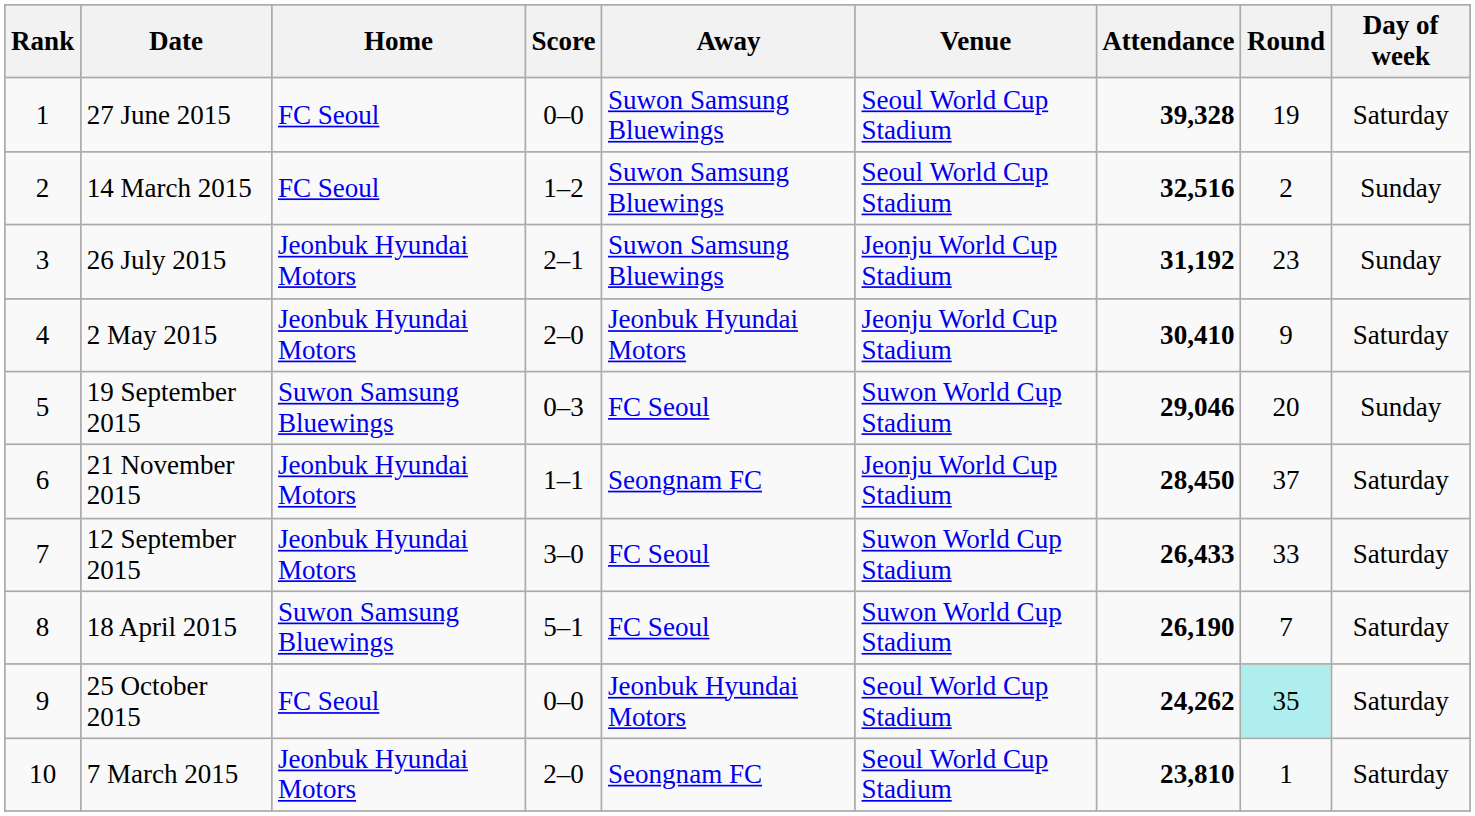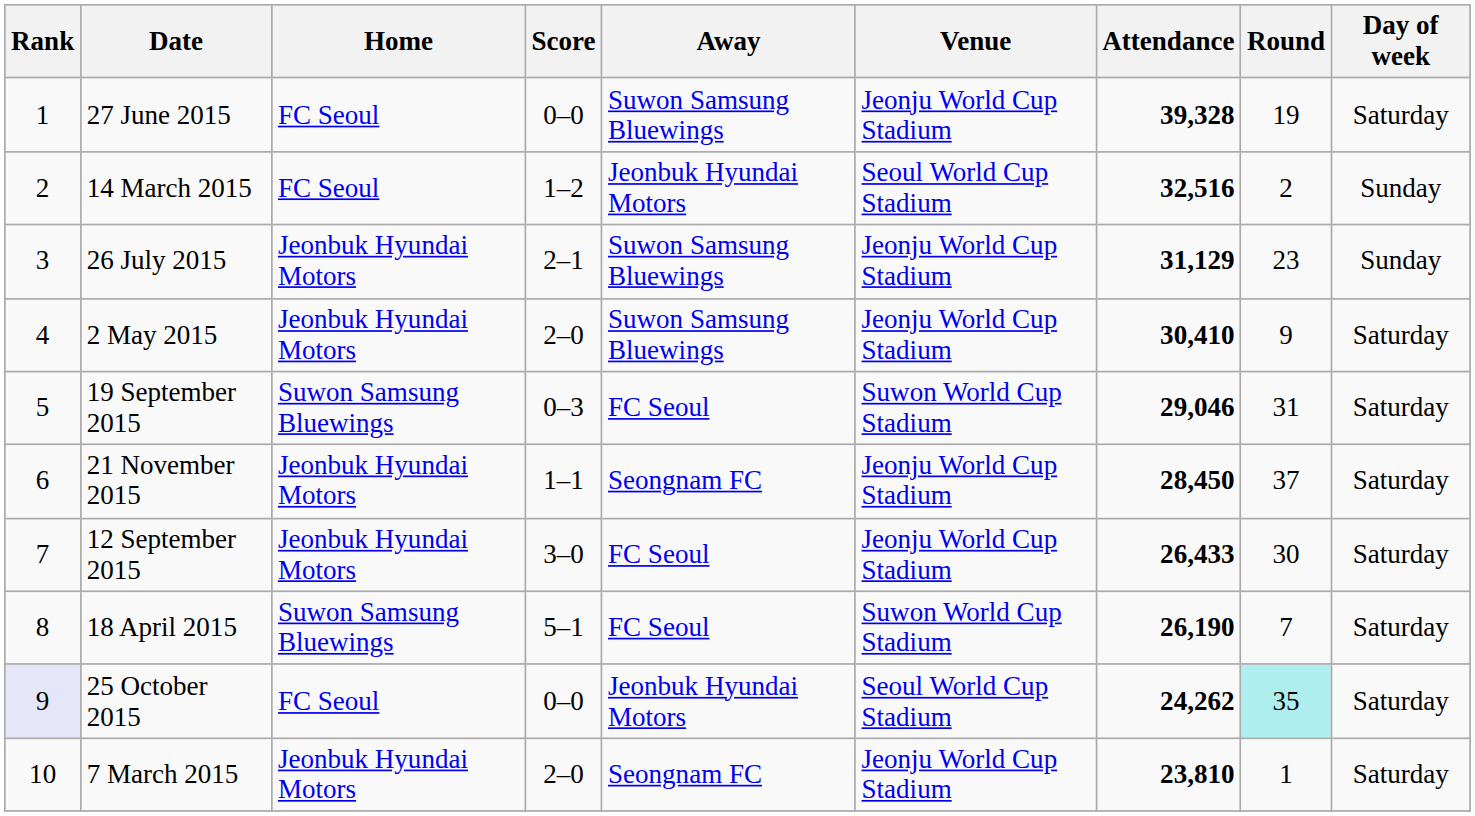 <table class="wikitable sortable" style="text-align:center;">
 <tr>
 <th>Rank</th>
 <th>Date</th>
 <th>Home</th>
 <th>Score</th>
 <th>Away</th>
 <th>Venue</th>
 <th>Attendance</th>
 <th>Round</th>
 <th>Day of week</th>
 </tr>
 <tr>
 <td>1</td>
 <td align="left">27 June 2015</td>
 <td align="left"><a href='#'>FC Seoul</a></td>
 <td>0–0</td>
 <td align="left"><a href='#'>Suwon Samsung Bluewings</a></td>
-<td align="left"><a href='#'>Seoul World Cup Stadium</a></td>
+<td align="left"><a href='#'>Jeonju World Cup Stadium</a></td>
 <td align="right"><strong>39,328</strong></td>
 <td>19</td>
 <td>Saturday</td>
 </tr>
 <tr>
 <td>2</td>
 <td align="left">14 March 2015</td>
 <td align="left"><a href='#'>FC Seoul</a></td>
 <td>1–2</td>
-<td align="left"><a href='#'>Suwon Samsung Bluewings</a></td>
+<td align="left"><a href='#'>Jeonbuk Hyundai Motors</a></td>
 <td align="left"><a href='#'>Seoul World Cup Stadium</a></td>
 <td align="right"><strong>32,516</strong></td>
 <td>2</td>
 <td>Sunday</td>
 </tr>
 <tr>
 <td>3</td>
 <td align="left">26 July 2015</td>
 <td align="left"><a href='#'>Jeonbuk Hyundai Motors</a></td>
 <td>2–1</td>
 <td align="left"><a href='#'>Suwon Samsung Bluewings</a></td>
 <td align="left"><a href='#'>Jeonju World Cup Stadium</a></td>
-<td align="right"><strong>31,192</strong></td>
+<td align="right"><strong>31,129</strong></td>
 <td>23</td>
 <td>Sunday</td>
 </tr>
 <tr>
 <td>4</td>
 <td align="left">2 May 2015</td>
 <td align="left"><a href='#'>Jeonbuk Hyundai Motors</a></td>
 <td>2–0</td>
-<td align="left"><a href='#'>Jeonbuk Hyundai Motors</a></td>
+<td align="left"><a href='#'>Suwon Samsung Bluewings</a></td>
 <td align="left"><a href='#'>Jeonju World Cup Stadium</a></td>
 <td align="right"><strong>30,410</strong></td>
 <td>9</td>
 <td>Saturday</td>
 </tr>
 <tr>
 <td>5</td>
 <td align="left">19 September 2015</td>
 <td align="left"><a href='#'>Suwon Samsung Bluewings</a></td>
 <td>0–3</td>
 <td align="left"><a href='#'>FC Seoul</a></td>
 <td align="left"><a href='#'>Suwon World Cup Stadium</a></td>
 <td align="right"><strong>29,046</strong></td>
-<td>20</td>
-<td>Sunday</td>
+<td>31</td>
+<td>Saturday</td>
 </tr>
 <tr>
 <td>6</td>
 <td align="left">21 November 2015</td>
 <td align="left"><a href='#'>Jeonbuk Hyundai Motors</a></td>
 <td>1–1</td>
 <td align="left"><a href='#'>Seongnam FC</a></td>
 <td align="left"><a href='#'>Jeonju World Cup Stadium</a></td>
 <td align="right"><strong>28,450</strong></td>
 <td>37</td>
 <td>Saturday</td>
 </tr>
 <tr>
 <td>7</td>
 <td align="left">12 September 2015</td>
 <td align="left"><a href='#'>Jeonbuk Hyundai Motors</a></td>
 <td>3–0</td>
 <td align="left"><a href='#'>FC Seoul</a></td>
-<td align="left"><a href='#'>Suwon World Cup Stadium</a></td>
+<td align="left"><a href='#'>Jeonju World Cup Stadium</a></td>
 <td align="right"><strong>26,433</strong></td>
-<td>33</td>
+<td>30</td>
 <td>Saturday</td>
 </tr>
 <tr>
 <td>8</td>
 <td align="left">18 April 2015</td>
 <td align="left"><a href='#'>Suwon Samsung Bluewings</a></td>
 <td>5–1</td>
 <td align="left"><a href='#'>FC Seoul</a></td>
 <td align="left"><a href='#'>Suwon World Cup Stadium</a></td>
 <td align="right"><strong>26,190</strong></td>
 <td>7</td>
 <td>Saturday</td>
 </tr>
 <tr>
-<td>9</td>
+<td style="background: lavender;">9</td>
 <td align="left">25 October 2015</td>
 <td align="left"><a href='#'>FC Seoul</a></td>
 <td>0–0</td>
 <td align="left"><a href='#'>Jeonbuk Hyundai Motors</a></td>
 <td align="left"><a href='#'>Seoul World Cup Stadium</a></td>
 <td align="right"><strong>24,262</strong></td>
 <td style="background: paleturquoise;">35</td>
 <td>Saturday</td>
 </tr>
 <tr>
 <td>10</td>
 <td align="left">7 March 2015</td>
 <td align="left"><a href='#'>Jeonbuk Hyundai Motors</a></td>
 <td>2–0</td>
 <td align="left"><a href='#'>Seongnam FC</a></td>
-<td align="left"><a href='#'>Seoul World Cup Stadium</a></td>
+<td align="left"><a href='#'>Jeonju World Cup Stadium</a></td>
 <td align="right"><strong>23,810</strong></td>
 <td>1</td>
 <td>Saturday</td>
 </tr>
 </table>
